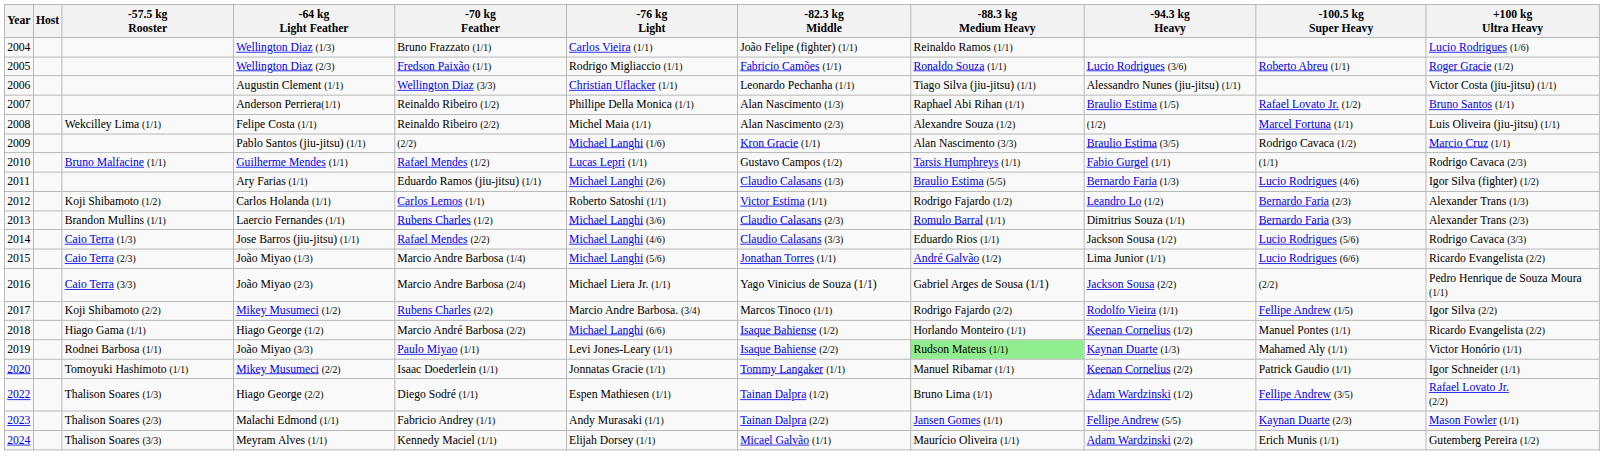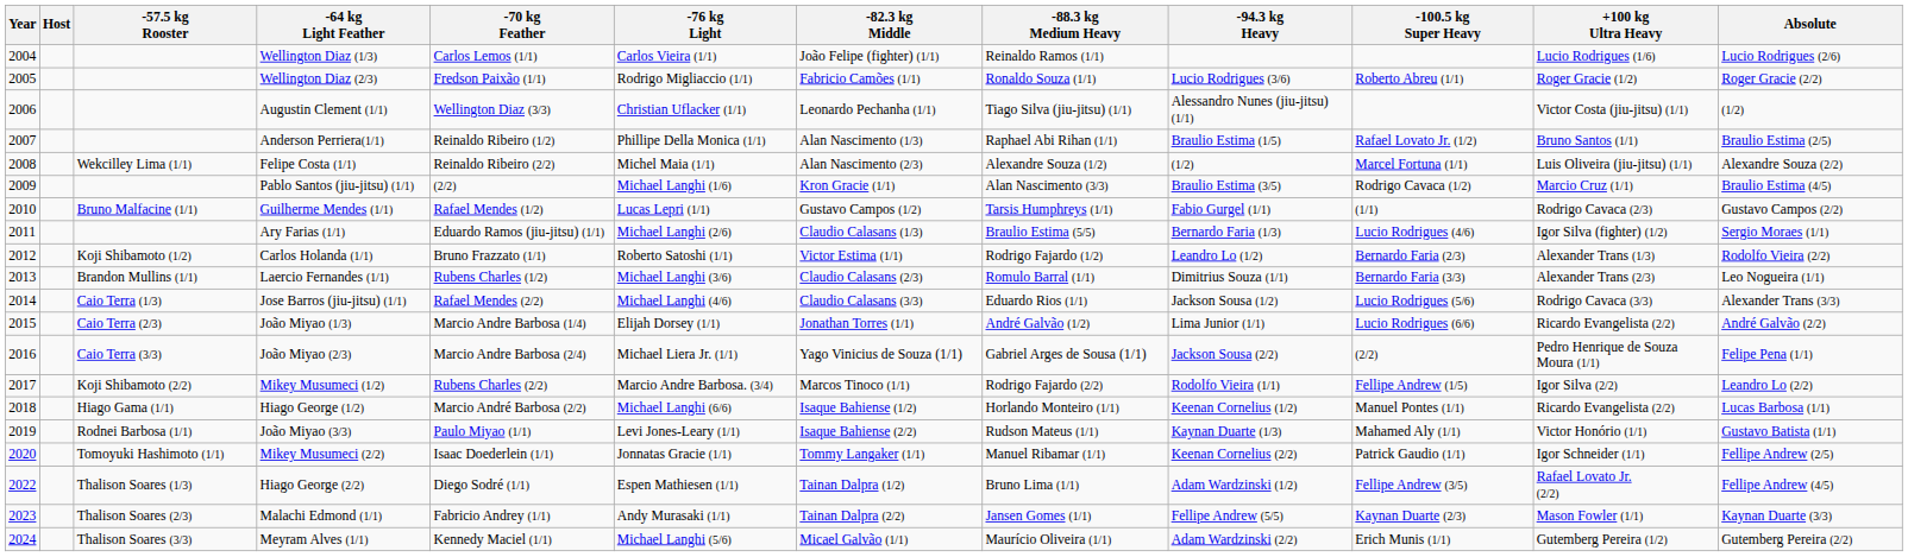 <table class="wikitable sortable" style="font-size: 90%">
 <tr>
 <th>Year</th>
 <th>Host</th>
 <th width=300>-57.5 kg<br>Rooster</th>
 <th width="275">-64 kg<br>Light Feather</th>
 <th width="300">-70 kg<br>Feather</th>
 <th width="300">-76 kg<br>Light</th>
 <th width="300">-82.3 kg<br>Middle</th>
 <th width="300">-88.3 kg<br>Medium Heavy</th>
 <th width="300">-94.3 kg<br>Heavy</th>
 <th width="300">-100.5 kg<br>Super Heavy</th>
 <th width="300">+100 kg<br>Ultra Heavy</th>
+<th width="300">Absolute</th>
 </tr>
 <tr>
 <td>2004</td>
 <td></td>
 <td></td>
 <td> <a href='#'>Wellington Diaz</a> <small>(1/3)</small></td>
-<td> Bruno Frazzato <small>(1/1)</small></td>
+<td> <a href='#'>Carlos Lemos</a> <small>(1/1)</small></td>
 <td> <a href='#'>Carlos Vieira</a> <small>(1/1)</small></td>
 <td> João Felipe (fighter) <small>(1/1)</small></td>
 <td> Reinaldo Ramos <small>(1/1)</small></td>
 <td></td>
 <td></td>
 <td> <a href='#'>Lucio Rodrigues</a> <small>(1/6)</small></td>
+<td> <a href='#'>Lucio Rodrigues</a> <small>(2/6)</small></td>
 </tr>
 <tr>
 <td>2005</td>
 <td></td>
 <td></td>
 <td> <a href='#'>Wellington Diaz</a> <small>(2/3)</small></td>
 <td> <a href='#'>Fredson Paixão</a> <small>(1/1)</small></td>
 <td> Rodrigo Migliaccio <small>(1/1)</small></td>
 <td> <a href='#'>Fabricio Camões</a> <small>(1/1)</small></td>
 <td> <a href='#'>Ronaldo Souza</a> <small>(1/1)</small></td>
 <td> <a href='#'>Lucio Rodrigues</a> <small>(3/6)</small></td>
 <td> <a href='#'>Roberto Abreu</a> <small>(1/1)</small></td>
 <td> <a href='#'>Roger Gracie</a> <small>(1/2)</small></td>
+<td> <a href='#'>Roger Gracie</a> <small>(2/2)</small></td>
 </tr>
 <tr>
 <td>2006</td>
 <td></td>
 <td></td>
 <td> Augustin Clement <small>(1/1)</small></td>
 <td> <a href='#'>Wellington Diaz</a> <small>(3/3)</small></td>
 <td> <a href='#'>Christian Uflacker</a> <small>(1/1)</small></td>
 <td> Leonardo Pechanha <small>(1/1)</small></td>
 <td> Tiago Silva (jiu-jitsu) <small>(1/1)</small></td>
 <td> Alessandro Nunes (jiu-jitsu) <small>(1/1)</small></td>
 <td></td>
 <td> Victor Costa (jiu-jitsu) <small>(1/1)</small></td>
+<td> <small>(1/2)</small></td>
 </tr>
 <tr>
 <td>2007</td>
 <td></td>
 <td></td>
 <td> Anderson Perriera<small>(1/1)</small></td>
 <td> Reinaldo Ribeiro <small>(1/2)</small></td>
 <td> Phillipe Della Monica <small>(1/1)</small></td>
 <td> Alan Nascimento <small>(1/3)</small></td>
 <td> Raphael Abi Rihan <small>(1/1)</small></td>
 <td> <a href='#'>Braulio Estima</a> <small>(1/5)</small></td>
 <td> <a href='#'>Rafael Lovato Jr.</a> <small>(1/2)</small></td>
 <td> <a href='#'>Bruno Santos</a> <small>(1/1)</small></td>
+<td> <a href='#'>Braulio Estima</a> <small>(2/5)</small></td>
 </tr>
 <tr>
 <td>2008</td>
 <td></td>
 <td> Wekcilley Lima <small>(1/1)</small></td>
 <td> Felipe Costa <small>(1/1)</small></td>
 <td> Reinaldo Ribeiro <small>(2/2)</small></td>
 <td> Michel Maia <small>(1/1)</small></td>
 <td> Alan Nascimento <small>(2/3)</small></td>
 <td> Alexandre Souza <small>(1/2)</small></td>
 <td>  <small>(1/2)</small></td>
 <td> <a href='#'>Marcel Fortuna</a> <small>(1/1)</small></td>
 <td> Luis Oliveira (jiu-jitsu) <small>(1/1)</small></td>
+<td> Alexandre Souza <small>(2/2)</small></td>
 </tr>
 <tr>
 <td>2009</td>
 <td></td>
 <td></td>
 <td> Pablo Santos (jiu-jitsu) <small>(1/1)</small></td>
 <td> <small>(2/2)</small></td>
 <td> <a href='#'>Michael Langhi</a> <small>(1/6)</small></td>
 <td> <a href='#'>Kron Gracie</a> <small>(1/1)</small></td>
 <td> Alan Nascimento <small>(3/3)</small></td>
 <td> <a href='#'>Braulio Estima</a> <small>(3/5)</small></td>
 <td> Rodrigo Cavaca <small>(1/2)</small></td>
 <td> <a href='#'>Marcio Cruz</a> <small>(1/1)</small></td>
+<td> <a href='#'>Braulio Estima</a> <small>(4/5)</small></td>
 </tr>
 <tr>
 <td>2010</td>
 <td></td>
 <td> <a href='#'>Bruno Malfacine</a> <small>(1/1)</small></td>
 <td> <a href='#'>Guilherme Mendes</a> <small>(1/1)</small></td>
 <td> <a href='#'>Rafael Mendes</a> <small>(1/2)</small></td>
 <td> <a href='#'>Lucas Lepri</a> <small>(1/1)</small></td>
 <td> Gustavo Campos <small>(1/2)</small></td>
 <td> <a href='#'>Tarsis Humphreys</a> <small>(1/1)</small></td>
 <td> <a href='#'>Fabio Gurgel</a> <small>(1/1)</small></td>
 <td>  <small>(1/1)</small></td>
 <td> Rodrigo Cavaca <small>(2/3)</small></td>
+<td> Gustavo Campos <small>(2/2)</small></td>
 </tr>
 <tr>
 <td>2011</td>
 <td></td>
 <td></td>
 <td> Ary Farias <small>(1/1)</small></td>
 <td> Eduardo Ramos (jiu-jitsu) <small>(1/1)</small></td>
 <td> <a href='#'>Michael Langhi</a> <small>(2/6)</small></td>
 <td> <a href='#'>Claudio Calasans</a> <small>(1/3)</small></td>
 <td> <a href='#'>Braulio Estima</a> <small>(5/5)</small></td>
 <td> <a href='#'>Bernardo Faria</a> <small>(1/3)</small></td>
 <td> <a href='#'>Lucio Rodrigues</a> <small>(4/6)</small></td>
 <td> Igor Silva (fighter) <small>(1/2)</small></td>
+<td> <a href='#'>Sergio Moraes</a> <small>(1/1)</small></td>
 </tr>
 <tr>
 <td>2012</td>
 <td></td>
 <td> Koji Shibamoto <small>(1/2)</small></td>
 <td> Carlos Holanda <small>(1/1)</small></td>
-<td> <a href='#'>Carlos Lemos</a> <small>(1/1)</small></td>
+<td> Bruno Frazzato <small>(1/1)</small></td>
 <td> Roberto Satoshi <small>(1/1)</small></td>
 <td> <a href='#'>Victor Estima</a> <small>(1/1)</small></td>
 <td> Rodrigo Fajardo <small>(1/2)</small></td>
 <td> <a href='#'>Leandro Lo</a> <small>(1/2)</small></td>
 <td> <a href='#'>Bernardo Faria</a> <small>(2/3)</small></td>
 <td> Alexander Trans <small>(1/3)</small></td>
+<td> <a href='#'>Rodolfo Vieira</a> <small>(2/2)</small></td>
 </tr>
 <tr>
 <td>2013</td>
 <td></td>
 <td> Brandon Mullins <small>(1/1)</small></td>
 <td> Laercio Fernandes <small>(1/1)</small></td>
 <td> <a href='#'>Rubens Charles</a> <small>(1/2)</small></td>
 <td> <a href='#'>Michael Langhi</a> <small>(3/6)</small></td>
 <td> <a href='#'>Claudio Calasans</a> <small>(2/3)</small></td>
 <td> <a href='#'>Romulo Barral</a> <small>(1/1)</small></td>
 <td> Dimitrius Souza <small>(1/1)</small></td>
 <td> <a href='#'>Bernardo Faria</a> <small>(3/3)</small></td>
 <td> Alexander Trans <small>(2/3)</small></td>
+<td> Leo Nogueira <small>(1/1)</small></td>
 </tr>
 <tr>
 <td>2014</td>
 <td></td>
 <td> <a href='#'>Caio Terra</a> <small>(1/3)</small></td>
 <td> Jose Barros (jiu-jitsu) <small>(1/1)</small></td>
 <td> <a href='#'>Rafael Mendes</a> <small>(2/2)</small></td>
 <td> <a href='#'>Michael Langhi</a> <small>(4/6)</small></td>
 <td> <a href='#'>Claudio Calasans</a> <small>(3/3)</small></td>
 <td> Eduardo Rios <small>(1/1)</small></td>
 <td> Jackson Sousa <small>(1/2)</small></td>
 <td> <a href='#'>Lucio Rodrigues</a> <small>(5/6)</small></td>
 <td> Rodrigo Cavaca <small>(3/3)</small></td>
+<td> Alexander Trans <small>(3/3)</small></td>
 </tr>
 <tr>
 <td>2015</td>
 <td></td>
 <td> <a href='#'>Caio Terra</a> <small>(2/3)</small></td>
 <td> João Miyao <small>(1/3)</small></td>
 <td> Marcio Andre Barbosa <small>(1/4)</small></td>
-<td> <a href='#'>Michael Langhi</a> <small>(5/6)</small></td>
+<td> Elijah Dorsey <small>(1/1)</small></td>
 <td> <a href='#'>Jonathan Torres</a> <small>(1/1)</small></td>
 <td> <a href='#'>André Galvão</a> <small>(1/2)</small></td>
 <td> Lima Junior <small>(1/1)</small></td>
 <td> <a href='#'>Lucio Rodrigues</a> <small>(6/6)</small></td>
 <td> Ricardo Evangelista <small>(2/2)</small></td>
+<td> <a href='#'>André Galvão</a> <small>(2/2)</small></td>
 </tr>
 <tr>
 <td>2016</td>
 <td></td>
 <td> <a href='#'>Caio Terra</a> <small>(3/3)</small></td>
 <td> João Miyao <small>(2/3)</small></td>
 <td> Marcio Andre Barbosa <small>(2/4)</small></td>
 <td> Michael Liera Jr. <small>(1/1)</small></td>
 <td> Yago Vinicius de Souza (1/1)</td>
 <td> Gabriel Arges de Sousa (1/1)</td>
 <td> <a href='#'>Jackson Sousa</a> <small>(2/2)</small></td>
 <td>   <small>(2/2)</small></td>
 <td> Pedro Henrique de Souza Moura  <small>(1/1)</small></td>
+<td> <a href='#'>Felipe Pena</a> <small>(1/1)</small></td>
 </tr>
 <tr>
 <td>2017</td>
 <td></td>
 <td> Koji Shibamoto <small>(2/2)</small></td>
 <td> <a href='#'>Mikey Musumeci</a> <small>(1/2)</small></td>
 <td> <a href='#'>Rubens Charles</a>  <small>(2/2)</small></td>
 <td> Marcio Andre Barbosa. <small>(3/4)</small></td>
 <td> Marcos Tinoco <small>(1/1)</small></td>
 <td> Rodrigo Fajardo <small>(2/2)</small></td>
 <td> <a href='#'>Rodolfo Vieira</a> <small>(1/1)</small></td>
 <td> <a href='#'>Fellipe Andrew</a> <small>(1/5)</small></td>
 <td> Igor Silva <small>(2/2)</small></td>
+<td> <a href='#'>Leandro Lo</a> <small>(2/2)</small></td>
 </tr>
 <tr>
 <td>2018</td>
 <td></td>
 <td> Hiago Gama <small>(1/1)</small></td>
 <td> Hiago George <small>(1/2)</small></td>
 <td> Marcio André Barbosa  <small>(2/2)</small></td>
 <td> <a href='#'>Michael Langhi</a> <small>(6/6)</small></td>
 <td> <a href='#'>Isaque Bahiense</a> <small>(1/2)</small></td>
 <td> Horlando Monteiro <small>(1/1)</small></td>
 <td> <a href='#'>Keenan Cornelius</a> <small>(1/2)</small></td>
 <td> Manuel Pontes <small>(1/1)</small></td>
 <td> Ricardo Evangelista <small>(2/2)</small></td>
+<td> <a href='#'>Lucas Barbosa</a> <small>(1/1)</small></td>
 </tr>
 <tr>
 <td>2019</td>
 <td></td>
 <td> Rodnei Barbosa <small>(1/1)</small></td>
 <td> João Miyao <small>(3/3)</small></td>
 <td> <a href='#'>Paulo Miyao</a>  <small>(1/1)</small></td>
 <td> Levi Jones-Leary <small>(1/1)</small></td>
 <td> <a href='#'>Isaque Bahiense</a> <small>(2/2)</small></td>
-<td style="background: lightgreen;"> Rudson Mateus <small>(1/1)</small></td>
+<td> Rudson Mateus <small>(1/1)</small></td>
 <td> <a href='#'>Kaynan Duarte</a> <small>(1/3)</small></td>
 <td> Mahamed Aly <small>(1/1)</small></td>
 <td> Victor Honório <small>(1/1)</small></td>
+<td> <a href='#'>Gustavo Batista</a> <small>(1/1)</small></td>
 </tr>
 <tr>
 <td><a href='#'>2020</a></td>
 <td></td>
 <td> Tomoyuki Hashimoto <small>(1/1)</small></td>
 <td> <a href='#'>Mikey Musumeci</a> <small>(2/2)</small></td>
 <td> Isaac Doederlein  <small>(1/1)</small></td>
 <td> Jonnatas Gracie  <small>(1/1)</small></td>
 <td> <a href='#'>Tommy Langaker</a> <small>(1/1)</small></td>
 <td> Manuel Ribamar  <small>(1/1)</small></td>
 <td> <a href='#'>Keenan Cornelius</a> <small>(2/2)</small></td>
 <td> Patrick Gaudio <small>(1/1)</small></td>
 <td> Igor Schneider  <small>(1/1)</small></td>
+<td> <a href='#'>Fellipe Andrew</a> <small>(2/5)</small></td>
 </tr>
 <tr>
 <td><a href='#'>2022</a></td>
 <td></td>
 <td> Thalison Soares <small>(1/3)</small></td>
 <td> Hiago George <small>(2/2)</small></td>
 <td> Diego Sodré <small>(1/1)</small></td>
 <td> Espen Mathiesen <small>(1/1)</small></td>
 <td> <a href='#'>Tainan Dalpra</a> <small>(1/2)</small></td>
 <td> Bruno Lima <small>(1/1)</small></td>
 <td> <a href='#'>Adam Wardzinski</a> <small>(1/2)</small></td>
 <td> <a href='#'>Fellipe Andrew</a> <small>(3/5)</small></td>
 <td> <a href='#'>Rafael Lovato Jr.</a><br><small>(2/2)</small></td>
+<td> <a href='#'>Fellipe Andrew</a> <small>(4/5)</small></td>
 </tr>
 <tr>
 <td><a href='#'>2023</a></td>
 <td></td>
 <td> Thalison Soares <small>(2/3)</small></td>
 <td> Malachi Edmond <small>(1/1)</small></td>
 <td> Fabricio Andrey <small>(1/1)</small></td>
 <td> Andy Murasaki <small>(1/1)</small></td>
 <td> <a href='#'>Tainan Dalpra</a> <small>(2/2)</small></td>
 <td> <a href='#'>Jansen Gomes</a> <small>(1/1)</small></td>
 <td> <a href='#'>Fellipe Andrew</a> <small>(5/5)</small></td>
 <td> <a href='#'>Kaynan Duarte</a> <small>(2/3)</small></td>
 <td> <a href='#'>Mason Fowler</a> <small>(1/1)</small></td>
+<td> <a href='#'>Kaynan Duarte</a> <small>(3/3)</small></td>
 </tr>
 <tr>
 <td><a href='#'>2024</a></td>
 <td></td>
 <td> Thalison Soares <small>(3/3)</small></td>
 <td> Meyram Alves <small>(1/1)</small></td>
 <td> Kennedy Maciel <small>(1/1)</small></td>
-<td> Elijah Dorsey <small>(1/1)</small></td>
+<td> <a href='#'>Michael Langhi</a> <small>(5/6)</small></td>
 <td> <a href='#'>Micael Galvão</a> <small>(1/1)</small></td>
 <td> Maurício Oliveira <small>(1/1)</small></td>
 <td> <a href='#'>Adam Wardzinski</a> <small>(2/2)</small></td>
 <td> Erich Munis <small>(1/1)</small></td>
 <td> Gutemberg Pereira <small>(1/2)</small></td>
+<td> Gutemberg Pereira <small>(2/2)</small></td>
 </tr>
 </table>
